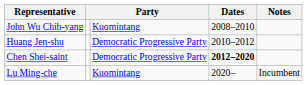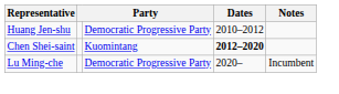 <table class=wikitable>
 <tr valign=bottom>
 <th>Representative</th>
 <th colspan="2">Party</th>
 <th>Dates</th>
 <th>Notes</th>
-</tr>
-<tr>
-<td><a href='#'>John Wu Chih-yang</a></td>
-<td bgcolor=></td>
-<td><a href='#'>Kuomintang</a></td>
-<td>2008–2010</td>
-<td></td>
 </tr>
 <tr>
 <td><a href='#'>Huang Jen-shu</a></td>
 <td bgcolor=></td>
 <td><a href='#'>Democratic Progressive Party</a></td>
 <td>2010–2012</td>
 <td></td>
 </tr>
 <tr>
 <td><a href='#'>Chen Shei-saint</a></td>
 <td bgcolor=></td>
-<td><a href='#'>Democratic Progressive Party</a></td>
+<td><a href='#'>Kuomintang</a></td>
 <td><strong>2012–2020</strong></td>
 <td></td>
 </tr>
 <tr>
 <td><a href='#'>Lu Ming-che</a></td>
 <td bgcolor=></td>
-<td><a href='#'>Kuomintang</a></td>
+<td><a href='#'>Democratic Progressive Party</a></td>
 <td>2020–</td>
 <td>Incumbent</td>
 </tr>
 </table>
